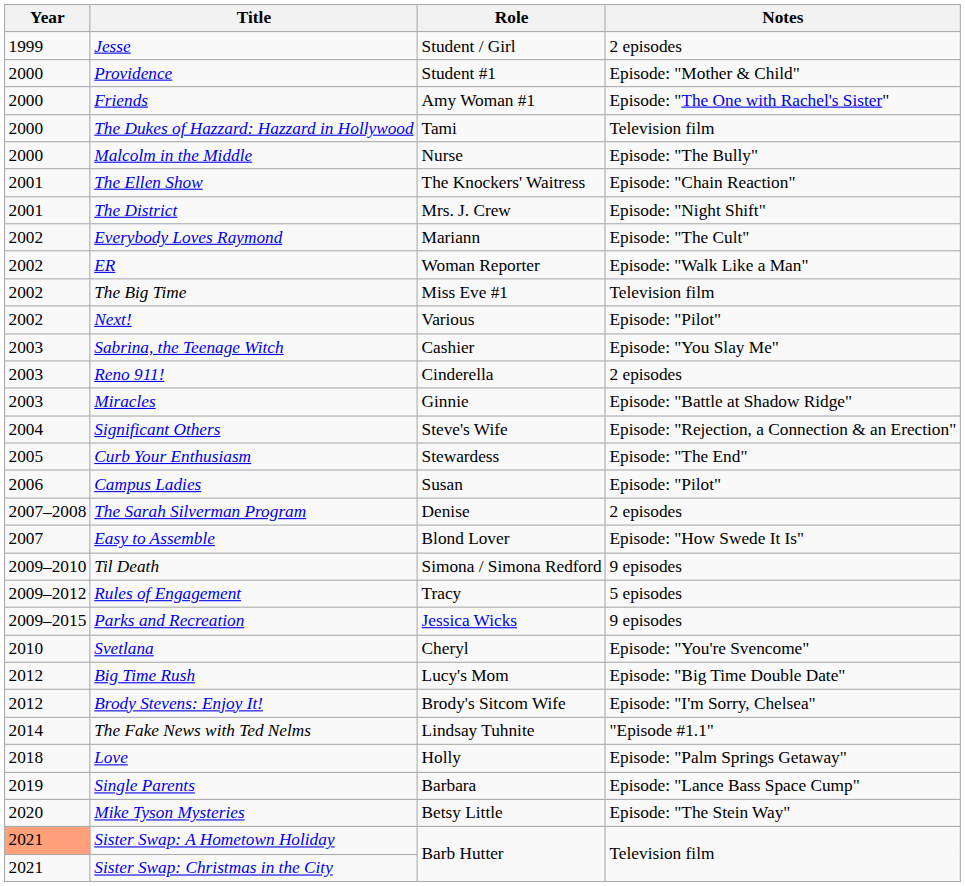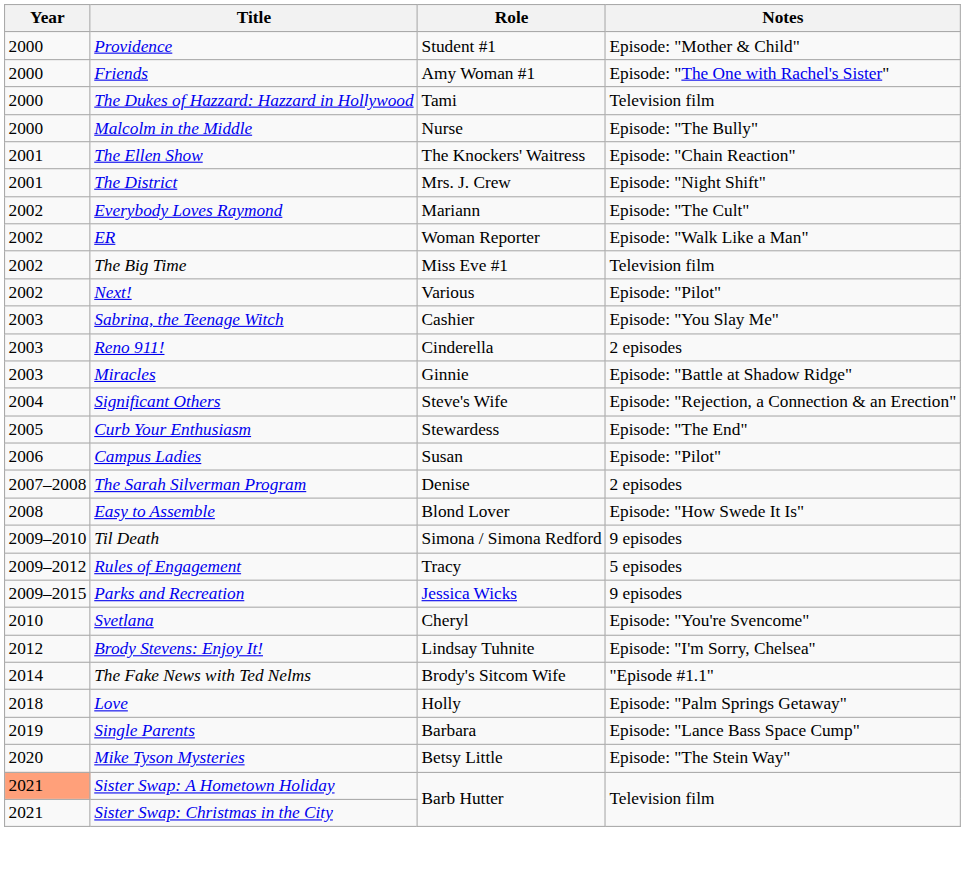 <table class="wikitable">
 <tr>
 <th>Year</th>
 <th>Title</th>
 <th>Role</th>
 <th>Notes</th>
-</tr>
-<tr>
-<td>1999</td>
-<td><em><a href='#'>Jesse</a></em></td>
-<td>Student / Girl</td>
-<td>2 episodes</td>
 </tr>
 <tr>
 <td>2000</td>
 <td><em><a href='#'>Providence</a></em></td>
 <td>Student #1</td>
 <td>Episode: "Mother & Child"</td>
 </tr>
 <tr>
 <td>2000</td>
 <td><em><a href='#'>Friends</a></em></td>
 <td>Amy Woman #1</td>
 <td>Episode: "<a href='#'>The One with Rachel's Sister</a>"</td>
 </tr>
 <tr>
 <td>2000</td>
 <td><em><a href='#'>The Dukes of Hazzard: Hazzard in Hollywood</a></em></td>
 <td>Tami</td>
 <td>Television film</td>
 </tr>
 <tr>
 <td>2000</td>
 <td><em><a href='#'>Malcolm in the Middle</a></em></td>
 <td>Nurse</td>
 <td>Episode: "The Bully"</td>
 </tr>
 <tr>
 <td>2001</td>
 <td><em><a href='#'>The Ellen Show</a></em></td>
 <td>The Knockers' Waitress</td>
 <td>Episode: "Chain Reaction"</td>
 </tr>
 <tr>
 <td>2001</td>
 <td><em><a href='#'>The District</a></em></td>
 <td>Mrs. J. Crew</td>
 <td>Episode: "Night Shift"</td>
 </tr>
 <tr>
 <td>2002</td>
 <td><em><a href='#'>Everybody Loves Raymond</a></em></td>
 <td>Mariann</td>
 <td>Episode: "The Cult"</td>
 </tr>
 <tr>
 <td>2002</td>
 <td><em><a href='#'>ER</a></em></td>
 <td>Woman Reporter</td>
 <td>Episode: "Walk Like a Man"</td>
 </tr>
 <tr>
 <td>2002</td>
 <td><em>The Big Time</em></td>
 <td>Miss Eve #1</td>
 <td>Television film</td>
 </tr>
 <tr>
 <td>2002</td>
 <td><em><a href='#'>Next!</a></em></td>
 <td>Various</td>
 <td>Episode: "Pilot"</td>
 </tr>
 <tr>
 <td>2003</td>
 <td><em><a href='#'>Sabrina, the Teenage Witch</a></em></td>
 <td>Cashier</td>
 <td>Episode: "You Slay Me"</td>
 </tr>
 <tr>
 <td>2003</td>
 <td><em><a href='#'>Reno 911!</a></em></td>
 <td>Cinderella</td>
 <td>2 episodes</td>
 </tr>
 <tr>
 <td>2003</td>
 <td><em><a href='#'>Miracles</a></em></td>
 <td>Ginnie</td>
 <td>Episode: "Battle at Shadow Ridge"</td>
 </tr>
 <tr>
 <td>2004</td>
 <td><em><a href='#'>Significant Others</a></em></td>
 <td>Steve's Wife</td>
 <td>Episode: "Rejection, a Connection & an Erection"</td>
 </tr>
 <tr>
 <td>2005</td>
 <td><em><a href='#'>Curb Your Enthusiasm</a></em></td>
 <td>Stewardess</td>
 <td>Episode: "The End"</td>
 </tr>
 <tr>
 <td>2006</td>
 <td><em><a href='#'>Campus Ladies</a></em></td>
 <td>Susan</td>
 <td>Episode: "Pilot"</td>
 </tr>
 <tr>
 <td>2007–2008</td>
 <td><em><a href='#'>The Sarah Silverman Program</a></em></td>
 <td>Denise</td>
 <td>2 episodes</td>
 </tr>
 <tr>
-<td>2007</td>
+<td>2008</td>
 <td><em><a href='#'>Easy to Assemble</a></em></td>
 <td>Blond Lover</td>
 <td>Episode: "How Swede It Is"</td>
 </tr>
 <tr>
 <td>2009–2010</td>
 <td><em>Til Death</em></td>
 <td>Simona / Simona Redford</td>
 <td>9 episodes</td>
 </tr>
 <tr>
 <td>2009–2012</td>
 <td><em><a href='#'>Rules of Engagement</a></em></td>
 <td>Tracy</td>
 <td>5 episodes</td>
 </tr>
 <tr>
 <td>2009–2015</td>
 <td><em><a href='#'>Parks and Recreation</a></em></td>
 <td><a href='#'>Jessica Wicks</a></td>
 <td>9 episodes</td>
 </tr>
 <tr>
 <td>2010</td>
 <td><em><a href='#'>Svetlana</a></em></td>
 <td>Cheryl</td>
 <td>Episode: "You're Svencome"</td>
 </tr>
 <tr>
 <td>2012</td>
-<td><em><a href='#'>Big Time Rush</a></em></td>
-<td>Lucy's Mom</td>
-<td>Episode: "Big Time Double Date"</td>
-</tr>
-<tr>
-<td>2012</td>
 <td><em><a href='#'>Brody Stevens: Enjoy It!</a></em></td>
-<td>Brody's Sitcom Wife</td>
+<td>Lindsay Tuhnite</td>
 <td>Episode: "I'm Sorry, Chelsea"</td>
 </tr>
 <tr>
 <td>2014</td>
 <td><em>The Fake News with Ted Nelms</em></td>
-<td>Lindsay Tuhnite</td>
+<td>Brody's Sitcom Wife</td>
 <td>"Episode #1.1"</td>
 </tr>
 <tr>
 <td>2018</td>
 <td><em><a href='#'>Love</a></em></td>
 <td>Holly</td>
 <td>Episode: "Palm Springs Getaway"</td>
 </tr>
 <tr>
 <td>2019</td>
 <td><em><a href='#'>Single Parents</a></em></td>
 <td>Barbara</td>
 <td>Episode: "Lance Bass Space Cump"</td>
 </tr>
 <tr>
 <td>2020</td>
 <td><em><a href='#'>Mike Tyson Mysteries</a></em></td>
 <td>Betsy Little</td>
 <td>Episode: "The Stein Way"</td>
 </tr>
 <tr>
 <td style="background: lightsalmon;">2021</td>
 <td><em><a href='#'>Sister Swap: A Hometown Holiday</a></em></td>
 <td rowspan="2">Barb Hutter</td>
 <td rowspan="2">Television film</td>
 </tr>
 <tr>
 <td>2021</td>
 <td><em><a href='#'>Sister Swap: Christmas in the City</a></em></td>
 </tr>
 </table>
